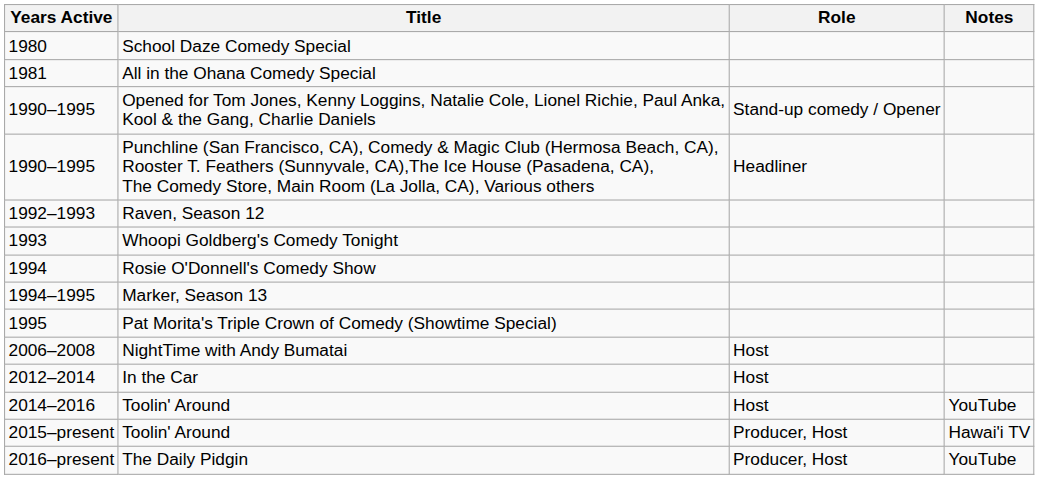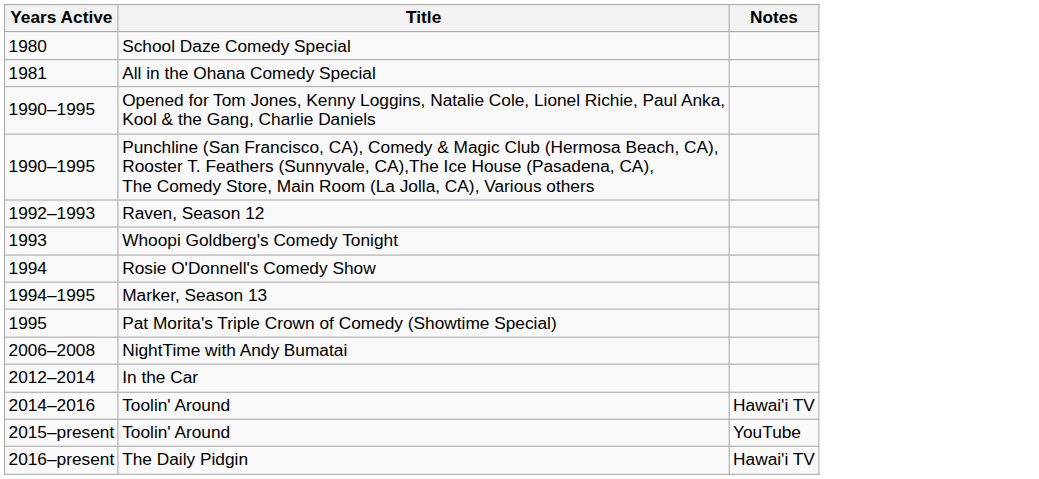 <table class="wikitable">
 <tr>
 <th>Years Active</th>
 <th>Title</th>
-<th>Role</th>
 <th>Notes</th>
 </tr>
 <tr>
 <td>1980</td>
 <td>School Daze Comedy Special</td>
 <td></td>
-<td></td>
 </tr>
 <tr>
 <td>1981</td>
 <td>All in the Ohana Comedy Special</td>
 <td></td>
-<td></td>
 </tr>
 <tr>
 <td>1990–1995</td>
 <td>Opened for Tom Jones, Kenny Loggins, Natalie Cole, Lionel Richie, Paul Anka,<br>Kool & the Gang, Charlie Daniels</td>
-<td>Stand-up comedy / Opener</td>
 <td></td>
 </tr>
 <tr>
 <td>1990–1995</td>
 <td>Punchline (San Francisco, CA), Comedy & Magic Club (Hermosa Beach, CA),<br>Rooster T. Feathers (Sunnyvale, CA),The Ice House (Pasadena, CA),<br>The Comedy Store, Main Room (La Jolla, CA), Various others</td>
-<td>Headliner</td>
 <td></td>
 </tr>
 <tr>
 <td>1992–1993</td>
 <td>Raven, Season 12</td>
 <td></td>
-<td></td>
 </tr>
 <tr>
 <td>1993</td>
 <td>Whoopi Goldberg's Comedy Tonight</td>
-<td></td>
 <td></td>
 </tr>
 <tr>
 <td>1994</td>
 <td>Rosie O'Donnell's Comedy Show</td>
 <td></td>
-<td></td>
 </tr>
 <tr>
 <td>1994–1995</td>
 <td>Marker, Season 13</td>
-<td></td>
 <td></td>
 </tr>
 <tr>
 <td>1995</td>
 <td>Pat Morita's Triple Crown of Comedy (Showtime Special)</td>
 <td></td>
-<td></td>
 </tr>
 <tr>
 <td>2006–2008</td>
 <td>NightTime with Andy Bumatai</td>
-<td>Host</td>
 <td></td>
 </tr>
 <tr>
 <td>2012–2014</td>
 <td>In the Car</td>
-<td>Host</td>
 <td></td>
 </tr>
 <tr>
 <td>2014–2016</td>
 <td>Toolin' Around</td>
-<td>Host</td>
-<td>YouTube</td>
+<td>Hawai'i TV</td>
 </tr>
 <tr>
 <td>2015–present</td>
 <td>Toolin' Around</td>
-<td>Producer, Host</td>
-<td>Hawai'i TV</td>
+<td>YouTube</td>
 </tr>
 <tr>
 <td>2016–present</td>
 <td>The Daily Pidgin</td>
-<td>Producer, Host</td>
-<td>YouTube</td>
+<td>Hawai'i TV</td>
 </tr>
 </table>
